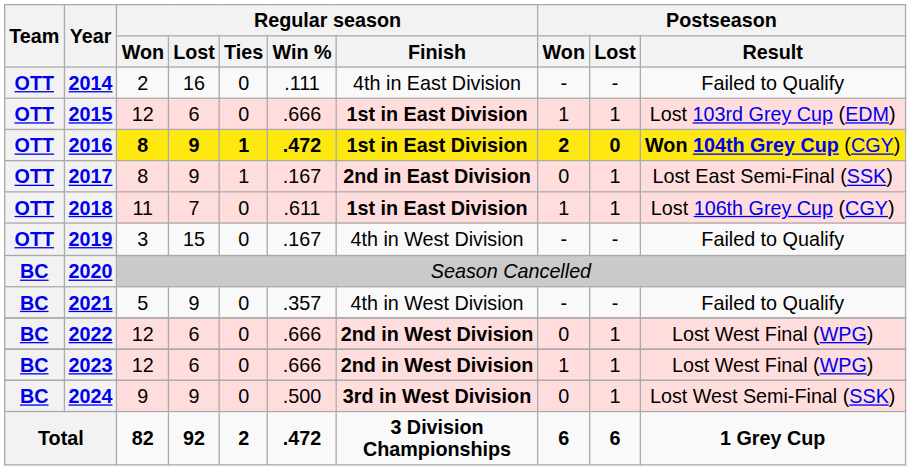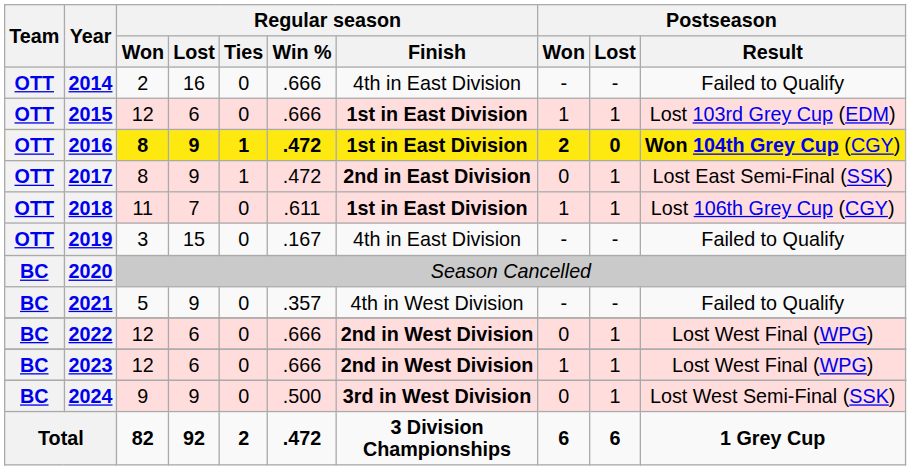 <table class="wikitable" style="font-size: 95%; text-align:center;">
 <tr>
 <th rowspan="2">Team</th>
 <th rowspan="2">Year</th>
 <th colspan="5">Regular season</th>
 <th colspan="4">Postseason</th>
 </tr>
 <tr>
 <th>Won</th>
 <th>Lost</th>
 <th>Ties</th>
 <th>Win %</th>
 <th>Finish</th>
 <th>Won</th>
 <th>Lost</th>
 <th>Result</th>
 </tr>
 <tr>
 <th><a href='#'>OTT</a></th>
 <th><a href='#'>2014</a></th>
 <td>2</td>
 <td>16</td>
 <td>0</td>
-<td>.111</td>
+<td>.666</td>
 <td>4th in East Division</td>
 <td>-</td>
 <td>-</td>
 <td>Failed to Qualify</td>
 </tr>
 <tr ! style="background:#FDD;">
 <th><a href='#'>OTT</a></th>
 <th><a href='#'>2015</a></th>
 <td>12</td>
 <td>6</td>
 <td>0</td>
 <td>.666</td>
 <td><strong>1st in East Division</strong></td>
 <td>1</td>
 <td>1</td>
 <td>Lost <a href='#'>103rd Grey Cup</a> (<a href='#'>EDM</a>)</td>
 </tr>
 <tr ! style="background:#FDE910;">
 <th><a href='#'>OTT</a></th>
 <th><a href='#'>2016</a></th>
 <td><strong>8</strong></td>
 <td><strong>9</strong></td>
 <td><strong>1</strong></td>
 <td><strong>.472</strong></td>
 <td><strong>1st in East Division</strong></td>
 <td><strong>2</strong></td>
 <td><strong>0</strong></td>
 <td><strong>Won <a href='#'>104th Grey Cup</a></strong> (<a href='#'>CGY</a>)</td>
 </tr>
 <tr ! style="background:#FDD;">
 <th><a href='#'>OTT</a></th>
 <th><a href='#'>2017</a></th>
 <td>8</td>
 <td>9</td>
 <td>1</td>
-<td>.167</td>
+<td>.472</td>
 <td><strong>2nd in East Division</strong></td>
 <td>0</td>
 <td>1</td>
 <td>Lost East Semi-Final (<a href='#'>SSK</a>)</td>
 </tr>
 <tr ! style="background:#FDD;">
 <th><a href='#'>OTT</a></th>
 <th><a href='#'>2018</a></th>
 <td>11</td>
 <td>7</td>
 <td>0</td>
 <td>.611</td>
 <td><strong>1st in East Division</strong></td>
 <td>1</td>
 <td>1</td>
 <td>Lost <a href='#'>106th Grey Cup</a> (<a href='#'>CGY</a>)</td>
 </tr>
 <tr>
 <th><a href='#'>OTT</a></th>
 <th><a href='#'>2019</a></th>
 <td>3</td>
 <td>15</td>
 <td>0</td>
 <td>.167</td>
-<td>4th in West Division</td>
+<td>4th in East Division</td>
 <td>-</td>
 <td>-</td>
 <td>Failed to Qualify</td>
 </tr>
 <tr ! style="background:#CACACA;">
 <th><a href='#'>BC</a></th>
 <th><a href='#'>2020</a></th>
 <td align="center" colSpan="8"><em>Season Cancelled</em></td>
 </tr>
 <tr>
 <th><a href='#'>BC</a></th>
 <th><a href='#'>2021</a></th>
 <td>5</td>
 <td>9</td>
 <td>0</td>
 <td>.357</td>
 <td>4th in West Division</td>
 <td>-</td>
 <td>-</td>
 <td>Failed to Qualify</td>
 </tr>
 <tr>
 </tr>
 <tr ! style="background:#FDD;">
 <th><a href='#'>BC</a></th>
 <th><a href='#'>2022</a></th>
 <td>12</td>
 <td>6</td>
 <td>0</td>
 <td>.666</td>
 <td><strong>2nd in West Division</strong></td>
 <td>0</td>
 <td>1</td>
 <td>Lost West Final (<a href='#'>WPG</a>)</td>
 </tr>
 <tr>
 </tr>
 <tr ! style="background:#FDD;">
 <th><a href='#'>BC</a></th>
 <th><a href='#'>2023</a></th>
 <td>12</td>
 <td>6</td>
 <td>0</td>
 <td>.666</td>
 <td><strong>2nd in West Division</strong></td>
 <td>1</td>
 <td>1</td>
 <td>Lost West Final (<a href='#'>WPG</a>)</td>
 </tr>
 <tr>
 </tr>
 <tr ! style="background:#FDD;">
 <th><a href='#'>BC</a></th>
 <th><a href='#'>2024</a></th>
 <td>9</td>
 <td>9</td>
 <td>0</td>
 <td>.500</td>
 <td><strong>3rd in West Division</strong></td>
 <td>0</td>
 <td>1</td>
 <td>Lost West Semi-Final (<a href='#'>SSK</a>)</td>
 </tr>
 <tr>
 <th colspan="2"><strong>Total</strong></th>
 <td><strong>82</strong></td>
 <td><strong>92</strong></td>
 <td><strong>2</strong></td>
 <td><strong>.472</strong></td>
 <td><strong>3 Division<br>Championships</strong></td>
 <td><strong>6</strong></td>
 <td><strong>6</strong></td>
 <td><strong>1 Grey Cup</strong></td>
 </tr>
 </table>
